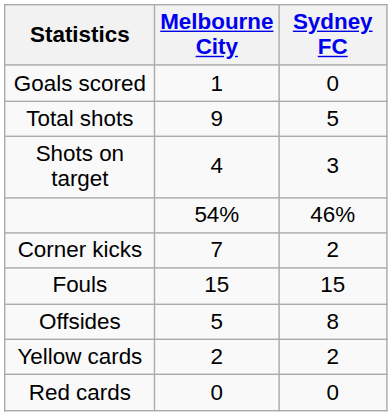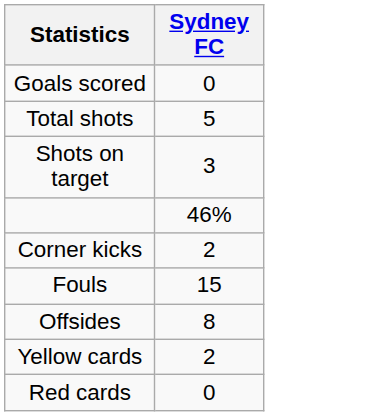 <table class="wikitable" style="text-align: center">
 <tr>
 <th width=100>Statistics</th>
-<th width=70><a href='#'>Melbourne City</a></th>
 <th width=70><a href='#'>Sydney FC</a></th>
 </tr>
 <tr>
 <td>Goals scored</td>
-<td>1</td>
 <td>0</td>
 </tr>
 <tr>
 <td>Total shots</td>
-<td>9</td>
 <td>5</td>
 </tr>
 <tr>
 <td>Shots on target</td>
-<td>4</td>
 <td>3</td>
 </tr>
 <tr>
 <td></td>
-<td>54%</td>
 <td>46%</td>
 </tr>
 <tr>
 <td>Corner kicks</td>
-<td>7</td>
 <td>2</td>
 </tr>
 <tr>
 <td>Fouls</td>
 <td>15</td>
-<td>15</td>
 </tr>
 <tr>
 <td>Offsides</td>
-<td>5</td>
 <td>8</td>
 </tr>
 <tr>
 <td>Yellow cards</td>
 <td>2</td>
-<td>2</td>
 </tr>
 <tr>
 <td>Red cards</td>
 <td>0</td>
-<td>0</td>
 </tr>
 </table>
